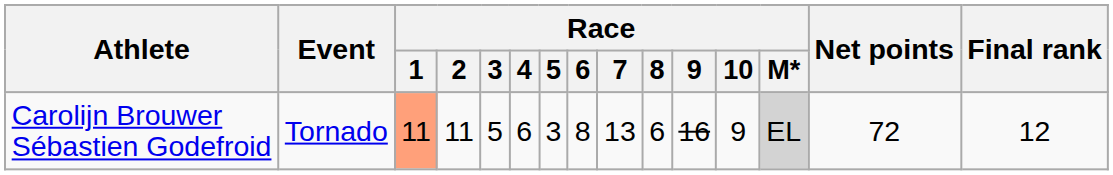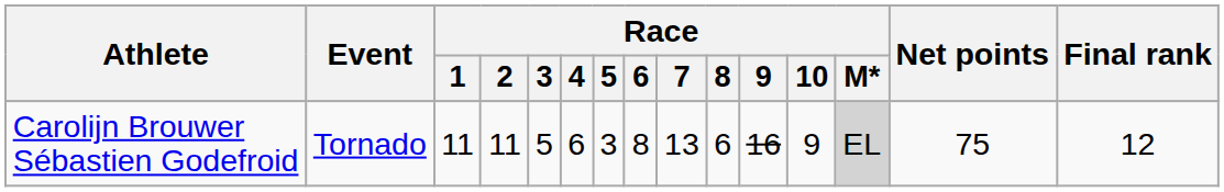 <table class="wikitable" style="font-size:90%">
 <tr>
 <th rowspan="2">Athlete</th>
 <th rowspan="2">Event</th>
 <th colspan=11>Race</th>
 <th rowspan=2>Net points</th>
 <th rowspan=2>Final rank</th>
 </tr>
 <tr style="font-size:95%">
 <th>1</th>
 <th>2</th>
 <th>3</th>
 <th>4</th>
 <th>5</th>
 <th>6</th>
 <th>7</th>
 <th>8</th>
 <th>9</th>
 <th>10</th>
 <th>M*</th>
 </tr>
 <tr align=center>
 <td align=left><a href='#'>Carolijn Brouwer</a> <br> <a href='#'>Sébastien Godefroid</a></td>
 <td align=left><a href='#'>Tornado</a></td>
-<td style="background: lightsalmon;">11</td>
+<td>11</td>
 <td>11</td>
 <td>5</td>
 <td>6</td>
 <td>3</td>
 <td>8</td>
 <td>13</td>
 <td>6</td>
 <td><s>16</s></td>
 <td>9</td>
 <td style="background: lightgrey;">EL</td>
-<td>72</td>
+<td>75</td>
 <td>12</td>
 </tr>
 </table>
